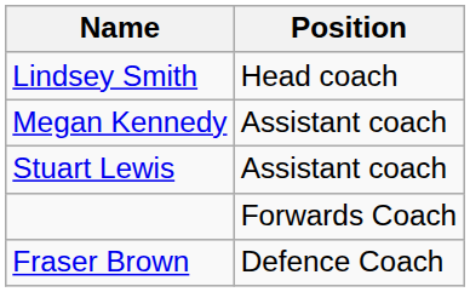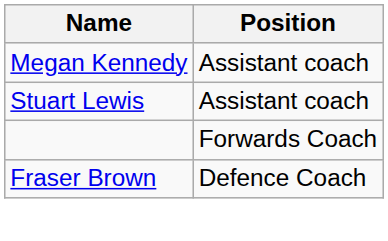 <table class="wikitable">
 <tr>
 <th>Name</th>
 <th>Position</th>
-</tr>
-<tr>
-<td> <a href='#'>Lindsey Smith</a></td>
-<td>Head coach</td>
 </tr>
 <tr>
 <td> <a href='#'>Megan Kennedy</a></td>
 <td>Assistant coach</td>
 </tr>
 <tr>
 <td> <a href='#'>Stuart Lewis</a></td>
 <td>Assistant coach</td>
 </tr>
 <tr>
 <td></td>
 <td>Forwards Coach</td>
 </tr>
 <tr>
 <td> <a href='#'>Fraser Brown</a></td>
 <td>Defence Coach</td>
 </tr>
 </table>
